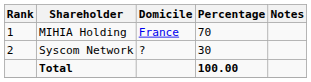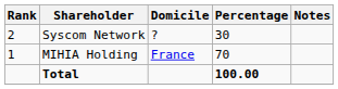 <table class="wikitable sortable" style="margin: 0.5em auto">
 <tr>
 <th>Rank</th>
 <th>Shareholder</th>
 <th>Domicile</th>
 <th>Percentage</th>
 <th>Notes</th>
 </tr>
 <tr>
+<td>2</td>
+<td>Syscom Network</td>
+<td>?</td>
+<td>30</td>
+<td></td>
+</tr>
+<tr>
 <td>1</td>
 <td>MIHIA Holding</td>
 <td><a href='#'>France</a></td>
 <td>70</td>
-<td></td>
-</tr>
-<tr>
-<td>2</td>
-<td>Syscom Network</td>
-<td>?</td>
-<td>30</td>
 <td></td>
 </tr>
 <tr>
 <td></td>
 <td><strong>Total</strong></td>
 <td></td>
 <td><strong>100.00</strong></td>
 <td></td>
 </tr>
 <tr>
 </tr>
 </table>
